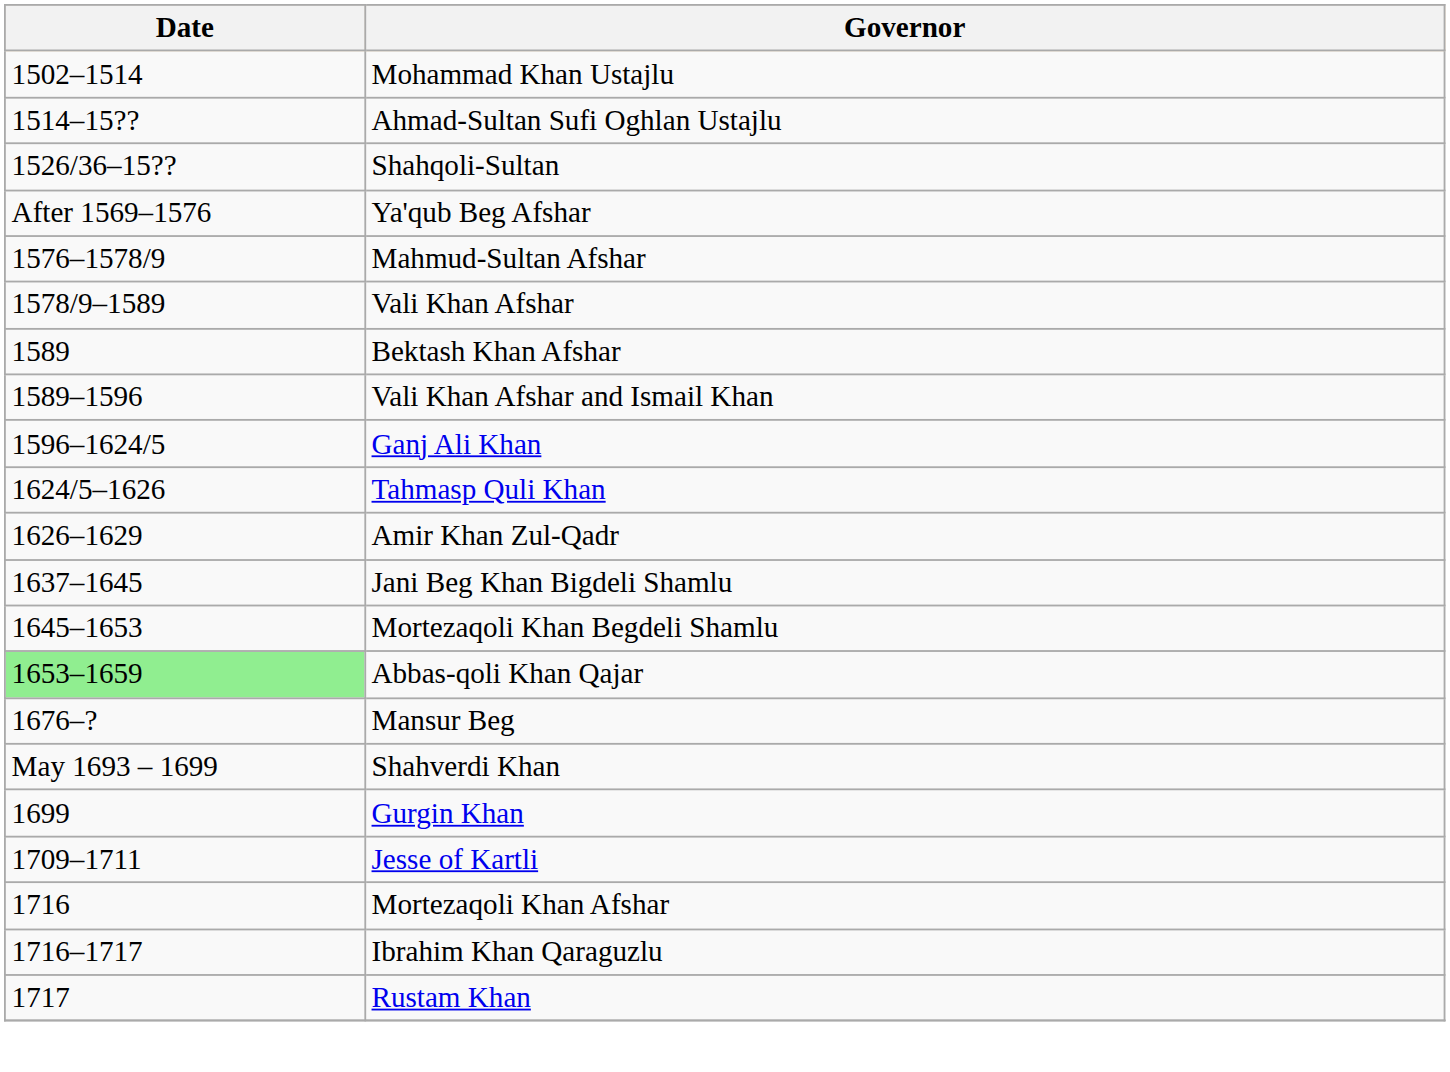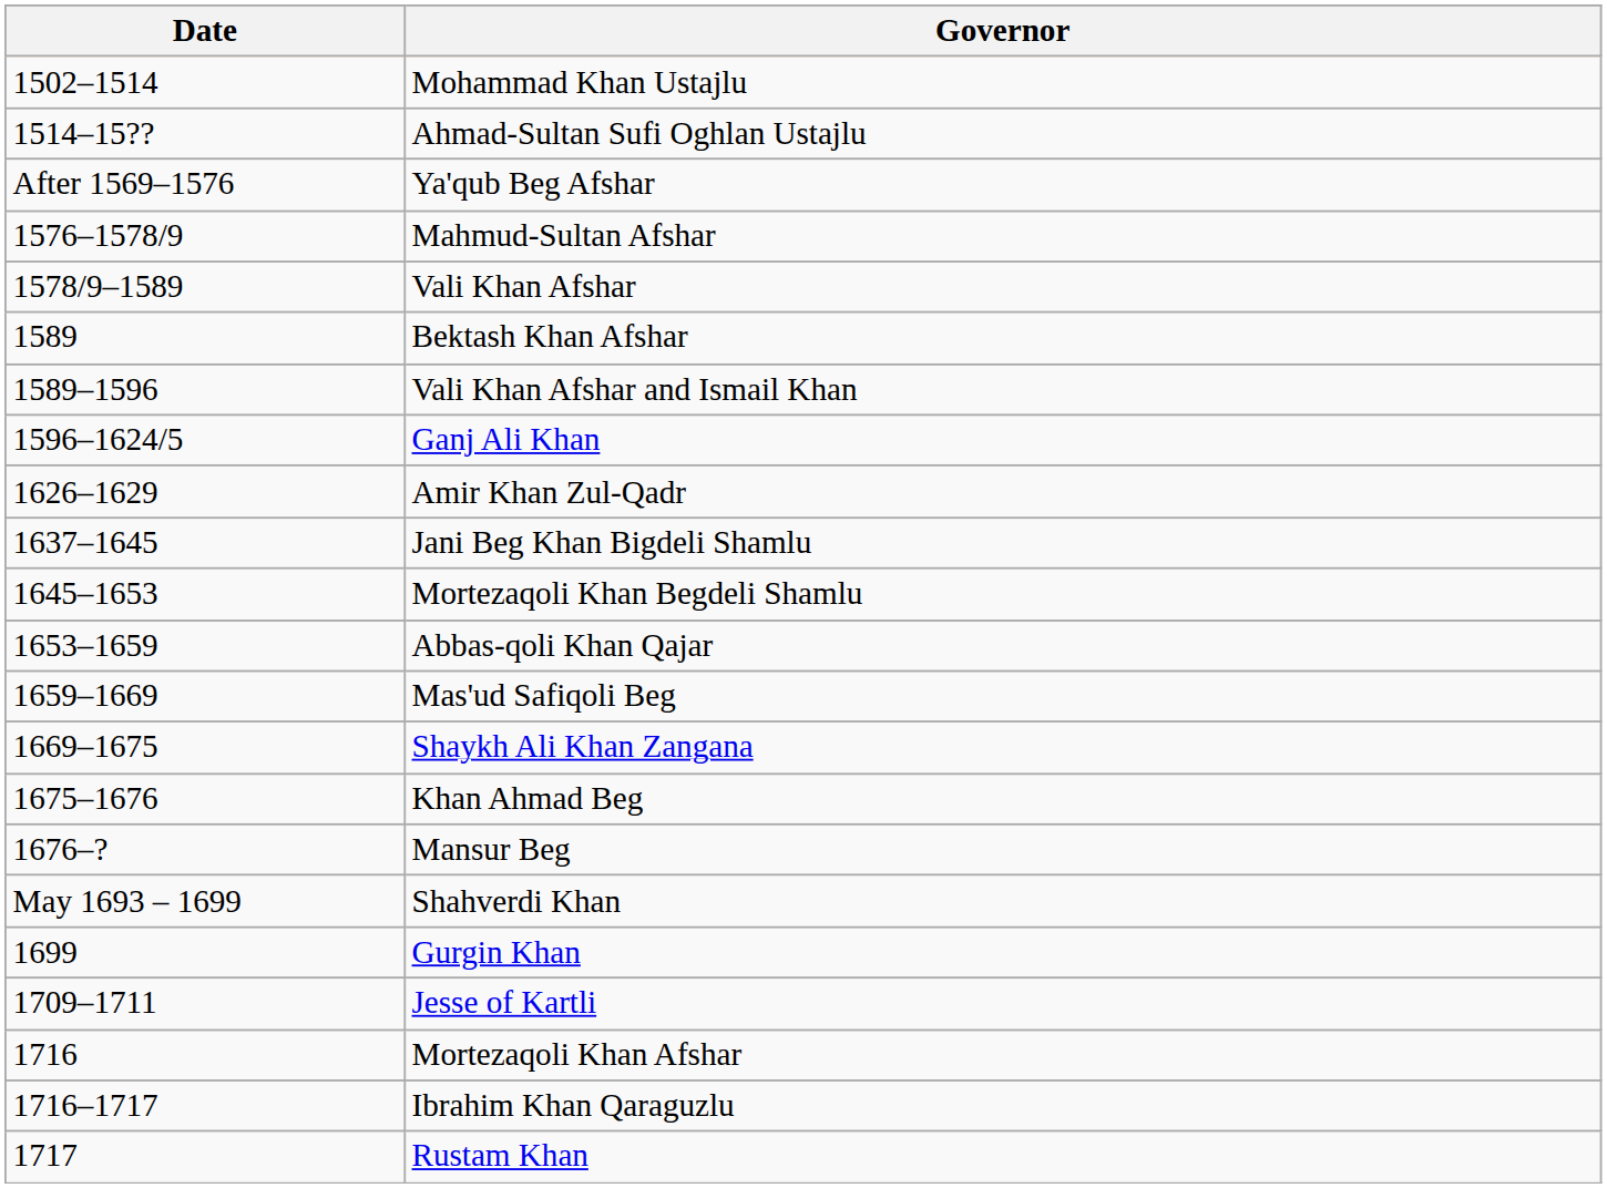 <table class="wikitable"  width="50%">
 <tr bgcolor="#FFDEAD">
 <th width="25%">Date</th>
 <th width="75%">Governor</th>
 </tr>
 <tr>
 <td>1502–1514</td>
 <td>Mohammad Khan Ustajlu</td>
 </tr>
 <tr>
 <td>1514–15??</td>
 <td>Ahmad-Sultan Sufi Oghlan Ustajlu</td>
-</tr>
-<tr>
-<td>1526/36–15??</td>
-<td>Shahqoli-Sultan</td>
 </tr>
 <tr>
 <td>After 1569–1576</td>
 <td>Ya'qub Beg Afshar</td>
 </tr>
 <tr>
 <td>1576–1578/9</td>
 <td>Mahmud-Sultan Afshar</td>
 </tr>
 <tr>
 <td>1578/9–1589</td>
 <td>Vali Khan Afshar</td>
 </tr>
 <tr>
 <td>1589</td>
 <td>Bektash Khan Afshar</td>
 </tr>
 <tr>
 <td>1589–1596</td>
 <td>Vali Khan Afshar and Ismail Khan</td>
 </tr>
 <tr>
 <td>1596–1624/5</td>
 <td><a href='#'>Ganj Ali Khan</a></td>
 </tr>
 <tr>
-<td>1624/5–1626</td>
-<td><a href='#'>Tahmasp Quli Khan</a></td>
-</tr>
-<tr>
 <td>1626–1629</td>
 <td>Amir Khan Zul-Qadr</td>
 </tr>
 <tr>
 <td>1637–1645</td>
 <td>Jani Beg Khan Bigdeli Shamlu</td>
 </tr>
 <tr>
 <td>1645–1653</td>
 <td>Mortezaqoli Khan Begdeli Shamlu</td>
 </tr>
 <tr>
-<td style="background: lightgreen;">1653–1659</td>
+<td>1653–1659</td>
 <td>Abbas-qoli Khan Qajar</td>
+</tr>
+<tr>
+<td>1659–1669</td>
+<td>Mas'ud Safiqoli Beg</td>
+</tr>
+<tr>
+<td>1669–1675</td>
+<td><a href='#'>Shaykh Ali Khan Zangana</a></td>
+</tr>
+<tr>
+<td>1675–1676</td>
+<td>Khan Ahmad Beg</td>
 </tr>
 <tr>
 <td>1676–?</td>
 <td>Mansur Beg</td>
 </tr>
 <tr>
 <td>May 1693 – 1699</td>
 <td>Shahverdi Khan</td>
 </tr>
 <tr>
 <td>1699</td>
 <td><a href='#'>Gurgin Khan</a></td>
 </tr>
 <tr>
 <td>1709–1711</td>
 <td><a href='#'>Jesse of Kartli</a></td>
 </tr>
 <tr>
 <td>1716</td>
 <td>Mortezaqoli Khan Afshar</td>
 </tr>
 <tr>
 <td>1716–1717</td>
 <td>Ibrahim Khan Qaraguzlu</td>
 </tr>
 <tr>
 <td>1717</td>
 <td><a href='#'>Rustam Khan</a></td>
 </tr>
 <tr>
 </tr>
 </table>
